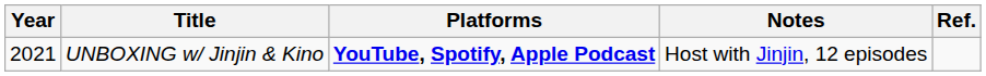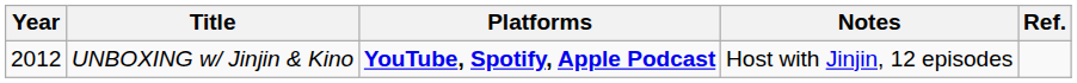 <table class="wikitable">
 <tr>
 <th>Year</th>
 <th>Title</th>
 <th>Platforms</th>
 <th>Notes</th>
 <th>Ref.</th>
 </tr>
 <tr>
-<td>2021</td>
+<td>2012</td>
 <td><em>UNBOXING w/ Jinjin & Kino</em></td>
 <td><strong><a href='#'>YouTube</a>, <a href='#'>Spotify</a>, <a href='#'>Apple Podcast</a></strong></td>
 <td>Host with <a href='#'>Jinjin</a>, 12 episodes</td>
 <td></td>
 </tr>
 </table>
